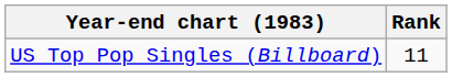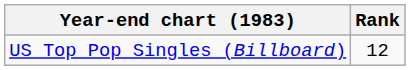 <table class="wikitable">
 <tr>
 <th>Year-end chart (1983)</th>
 <th>Rank</th>
 </tr>
 <tr>
 <td><a href='#'>US Top Pop Singles (<em>Billboard</em>)</a></td>
-<td align="center">11</td>
+<td align="center">12</td>
 </tr>
 </table>
